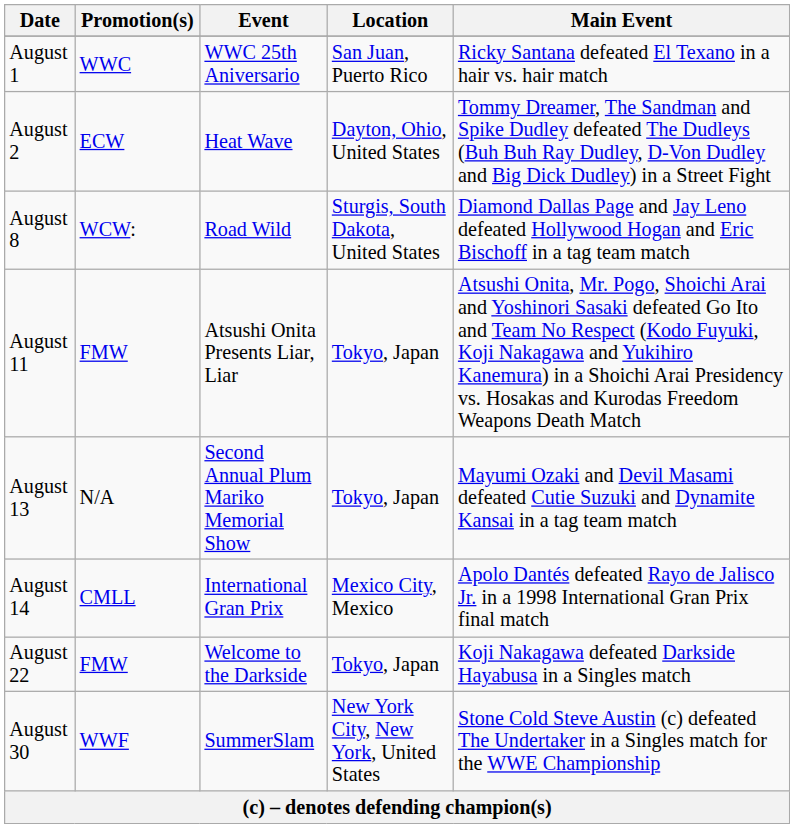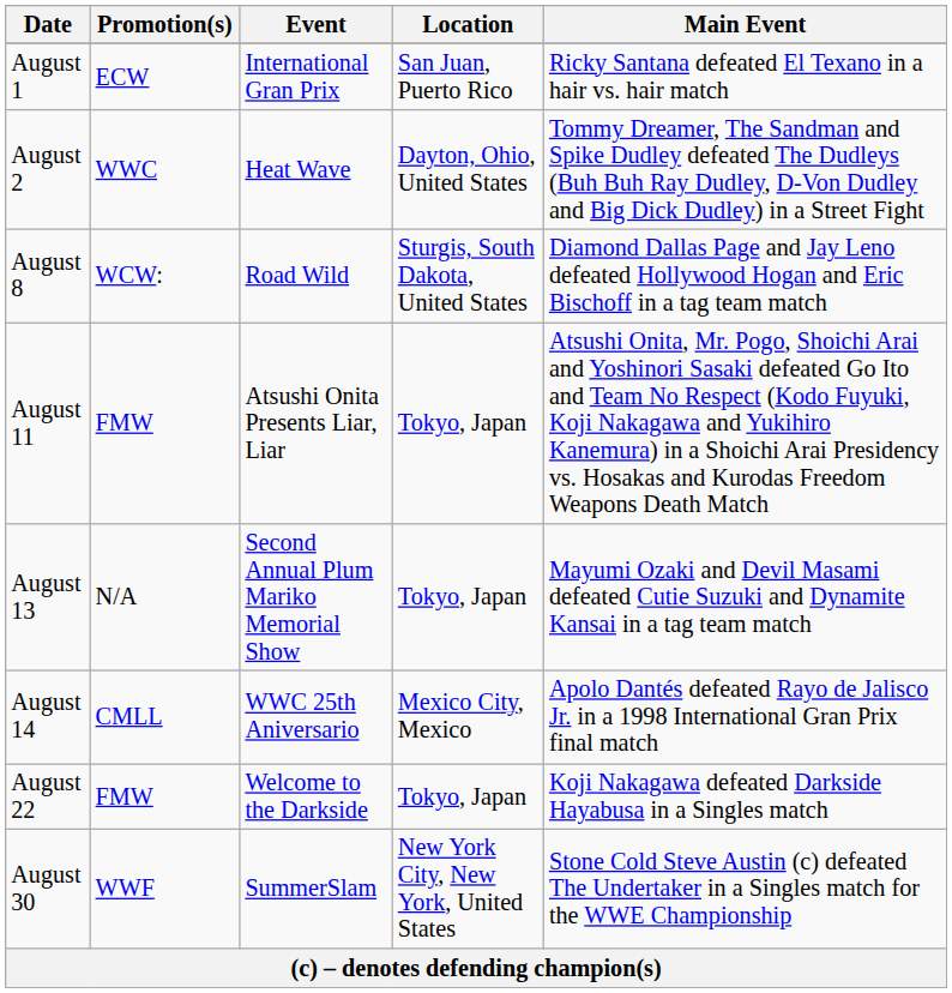 <table class="wikitable" style="width:100%;">
 <tr>
 <th width="5%">Date</th>
 <th width="5%">Promotion(s)</th>
 <th style="width:15%;">Event</th>
 <th style="width:15%;">Location</th>
 <th style="width:40%;">Main Event</th>
 </tr>
 <tr style="width:20%;" |Notes>
 </tr>
 <tr>
 <td>August 1</td>
-<td><a href='#'>WWC</a></td>
-<td><a href='#'>WWC 25th Aniversario</a></td>
+<td><a href='#'>ECW</a></td>
+<td><a href='#'>International Gran Prix</a></td>
 <td><a href='#'>San Juan</a>, Puerto Rico</td>
 <td><a href='#'>Ricky Santana</a> defeated <a href='#'>El Texano</a> in a hair vs. hair match</td>
 </tr>
 <tr>
 <td>August 2</td>
-<td><a href='#'>ECW</a></td>
+<td><a href='#'>WWC</a></td>
 <td><a href='#'>Heat Wave</a></td>
 <td><a href='#'>Dayton, Ohio</a>, United States</td>
 <td><a href='#'>Tommy Dreamer</a>, <a href='#'>The Sandman</a> and <a href='#'>Spike Dudley</a> defeated <a href='#'>The Dudleys</a> (<a href='#'>Buh Buh Ray Dudley</a>, <a href='#'>D-Von Dudley</a> and <a href='#'>Big Dick Dudley</a>) in a Street Fight</td>
 </tr>
 <tr>
 <td>August 8</td>
 <td><a href='#'>WCW</a>:<br></td>
 <td><a href='#'>Road Wild</a></td>
 <td><a href='#'>Sturgis, South Dakota</a>, United States</td>
 <td><a href='#'>Diamond Dallas Page</a> and <a href='#'>Jay Leno</a> defeated <a href='#'>Hollywood Hogan</a> and <a href='#'>Eric Bischoff</a> in a tag team match</td>
 </tr>
 <tr>
 <td>August 11</td>
 <td><a href='#'>FMW</a></td>
 <td>Atsushi Onita Presents Liar, Liar</td>
 <td><a href='#'>Tokyo</a>, Japan</td>
 <td><a href='#'>Atsushi Onita</a>, <a href='#'>Mr. Pogo</a>, <a href='#'>Shoichi Arai</a> and <a href='#'>Yoshinori Sasaki</a> defeated Go Ito and <a href='#'>Team No Respect</a> (<a href='#'>Kodo Fuyuki</a>, <a href='#'>Koji Nakagawa</a> and <a href='#'>Yukihiro Kanemura</a>) in a Shoichi Arai Presidency vs. Hosakas and Kurodas Freedom Weapons Death Match</td>
 </tr>
 <tr>
 <td>August 13</td>
 <td>N/A</td>
 <td><a href='#'>Second Annual Plum Mariko Memorial Show</a></td>
 <td><a href='#'>Tokyo</a>, Japan</td>
 <td><a href='#'>Mayumi Ozaki</a> and <a href='#'>Devil Masami</a> defeated <a href='#'>Cutie Suzuki</a> and <a href='#'>Dynamite Kansai</a> in a tag team match</td>
 </tr>
 <tr>
 <td>August 14</td>
 <td><a href='#'>CMLL</a></td>
-<td><a href='#'>International Gran Prix</a></td>
+<td><a href='#'>WWC 25th Aniversario</a></td>
 <td><a href='#'>Mexico City</a>, Mexico</td>
 <td><a href='#'>Apolo Dantés</a> defeated <a href='#'>Rayo de Jalisco Jr.</a> in a 1998 International Gran Prix final match</td>
 </tr>
 <tr>
 <td>August 22</td>
 <td><a href='#'>FMW</a></td>
 <td><a href='#'>Welcome to the Darkside</a></td>
 <td><a href='#'>Tokyo</a>, Japan</td>
 <td><a href='#'>Koji Nakagawa</a> defeated <a href='#'>Darkside Hayabusa</a> in a Singles match</td>
 </tr>
 <tr>
 <td>August 30</td>
 <td><a href='#'>WWF</a></td>
 <td><a href='#'>SummerSlam</a></td>
 <td><a href='#'>New York City</a>, <a href='#'>New York</a>, United States</td>
 <td><a href='#'>Stone Cold Steve Austin</a> (c) defeated <a href='#'>The Undertaker</a> in a Singles match for the <a href='#'>WWE Championship</a></td>
 </tr>
 <tr>
 <th colspan="6">(c) – denotes defending champion(s)</th>
 </tr>
 </table>
